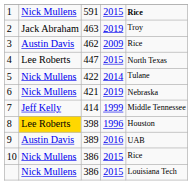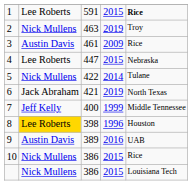 <table class="wikitable">
 <tr>
 </tr>
 <tr>
 <td>1</td>
-<td><a href='#'>Nick Mullens</a></td>
+<td>Lee Roberts</td>
 <td>591</td>
 <td><a href='#'>2015</a></td>
 <td style="font-size:80%;"><strong>Rice</strong></td>
 </tr>
 <tr>
 <td>2</td>
-<td>Jack Abraham</td>
+<td><a href='#'>Nick Mullens</a></td>
 <td>463</td>
 <td><a href='#'>2019</a></td>
 <td style="font-size:80%;">Troy</td>
 </tr>
 <tr>
 <td>3</td>
 <td><a href='#'>Austin Davis</a></td>
-<td>462</td>
+<td>461</td>
 <td><a href='#'>2009</a></td>
 <td style="font-size:80%;">Rice</td>
 </tr>
 <tr>
 <td>4</td>
 <td>Lee Roberts</td>
 <td>447</td>
 <td><a href='#'>2015</a></td>
-<td style="font-size:80%;">North Texas</td>
+<td style="font-size:80%;">Nebraska</td>
 </tr>
 <tr>
 <td>5</td>
 <td><a href='#'>Nick Mullens</a></td>
 <td>422</td>
 <td><a href='#'>2014</a></td>
 <td style="font-size:80%;">Tulane</td>
 </tr>
 <tr>
 <td>6</td>
-<td><a href='#'>Nick Mullens</a></td>
+<td>Jack Abraham</td>
 <td>421</td>
 <td><a href='#'>2019</a></td>
-<td style="font-size:80%;">Nebraska</td>
+<td style="font-size:80%;">North Texas</td>
 </tr>
 <tr>
 <td>7</td>
 <td><a href='#'>Jeff Kelly</a></td>
-<td>414</td>
+<td>400</td>
 <td><a href='#'>1999</a></td>
 <td style="font-size:80%;">Middle Tennessee</td>
 </tr>
 <tr>
 <td>8</td>
 <td style="background: gold;">Lee Roberts</td>
 <td>398</td>
 <td><a href='#'>1996</a></td>
 <td style="font-size:80%;">Houston</td>
 </tr>
 <tr>
 <td>9</td>
 <td><a href='#'>Austin Davis</a></td>
 <td>389</td>
 <td><a href='#'>2016</a></td>
 <td style="font-size:80%;">UAB</td>
 </tr>
 <tr>
 <td>10</td>
 <td><a href='#'>Nick Mullens</a></td>
 <td>386</td>
 <td><a href='#'>2015</a></td>
 <td style="font-size:80%;">Rice</td>
 </tr>
 <tr>
 <td></td>
 <td><a href='#'>Nick Mullens</a></td>
 <td>386</td>
 <td><a href='#'>2015</a></td>
 <td style="font-size:80%;">Louisiana Tech</td>
 </tr>
 </table>
